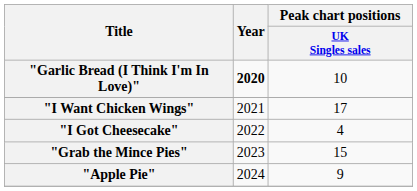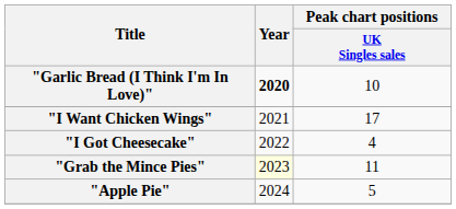 <table class="wikitable plainrowheaders" style="text-align:center;">
 <tr>
 <th scope="col" rowspan="2" style="width:16em;">Title</th>
 <th scope="col" rowspan="2">Year</th>
 <th scope="col">Peak chart positions</th>
 </tr>
 <tr style="font-size:smaller;">
 <th scope="col" style="width:12em;"><a href='#'>UK <br>Singles sales</a><br></th>
 </tr>
 <tr>
 <th scope="row">"Garlic Bread (I Think I'm In Love)"</th>
 <td><strong>2020</strong></td>
 <td>10</td>
 </tr>
 <tr>
 </tr>
 <tr>
 <th scope="row">"I Want Chicken Wings"</th>
 <td>2021</td>
 <td>17</td>
 </tr>
 <tr>
 <th scope="row">"I Got Cheesecake"</th>
 <td>2022</td>
 <td>4</td>
 </tr>
 <tr>
 <th scope="row">"Grab the Mince Pies"</th>
-<td>2023</td>
-<td>15</td>
+<td style="background: lightyellow;">2023</td>
+<td>11</td>
 </tr>
 <tr>
 <th scope="row">"Apple Pie"</th>
 <td>2024</td>
-<td>9</td>
+<td>5</td>
 </tr>
 <tr>
 </tr>
 </table>
